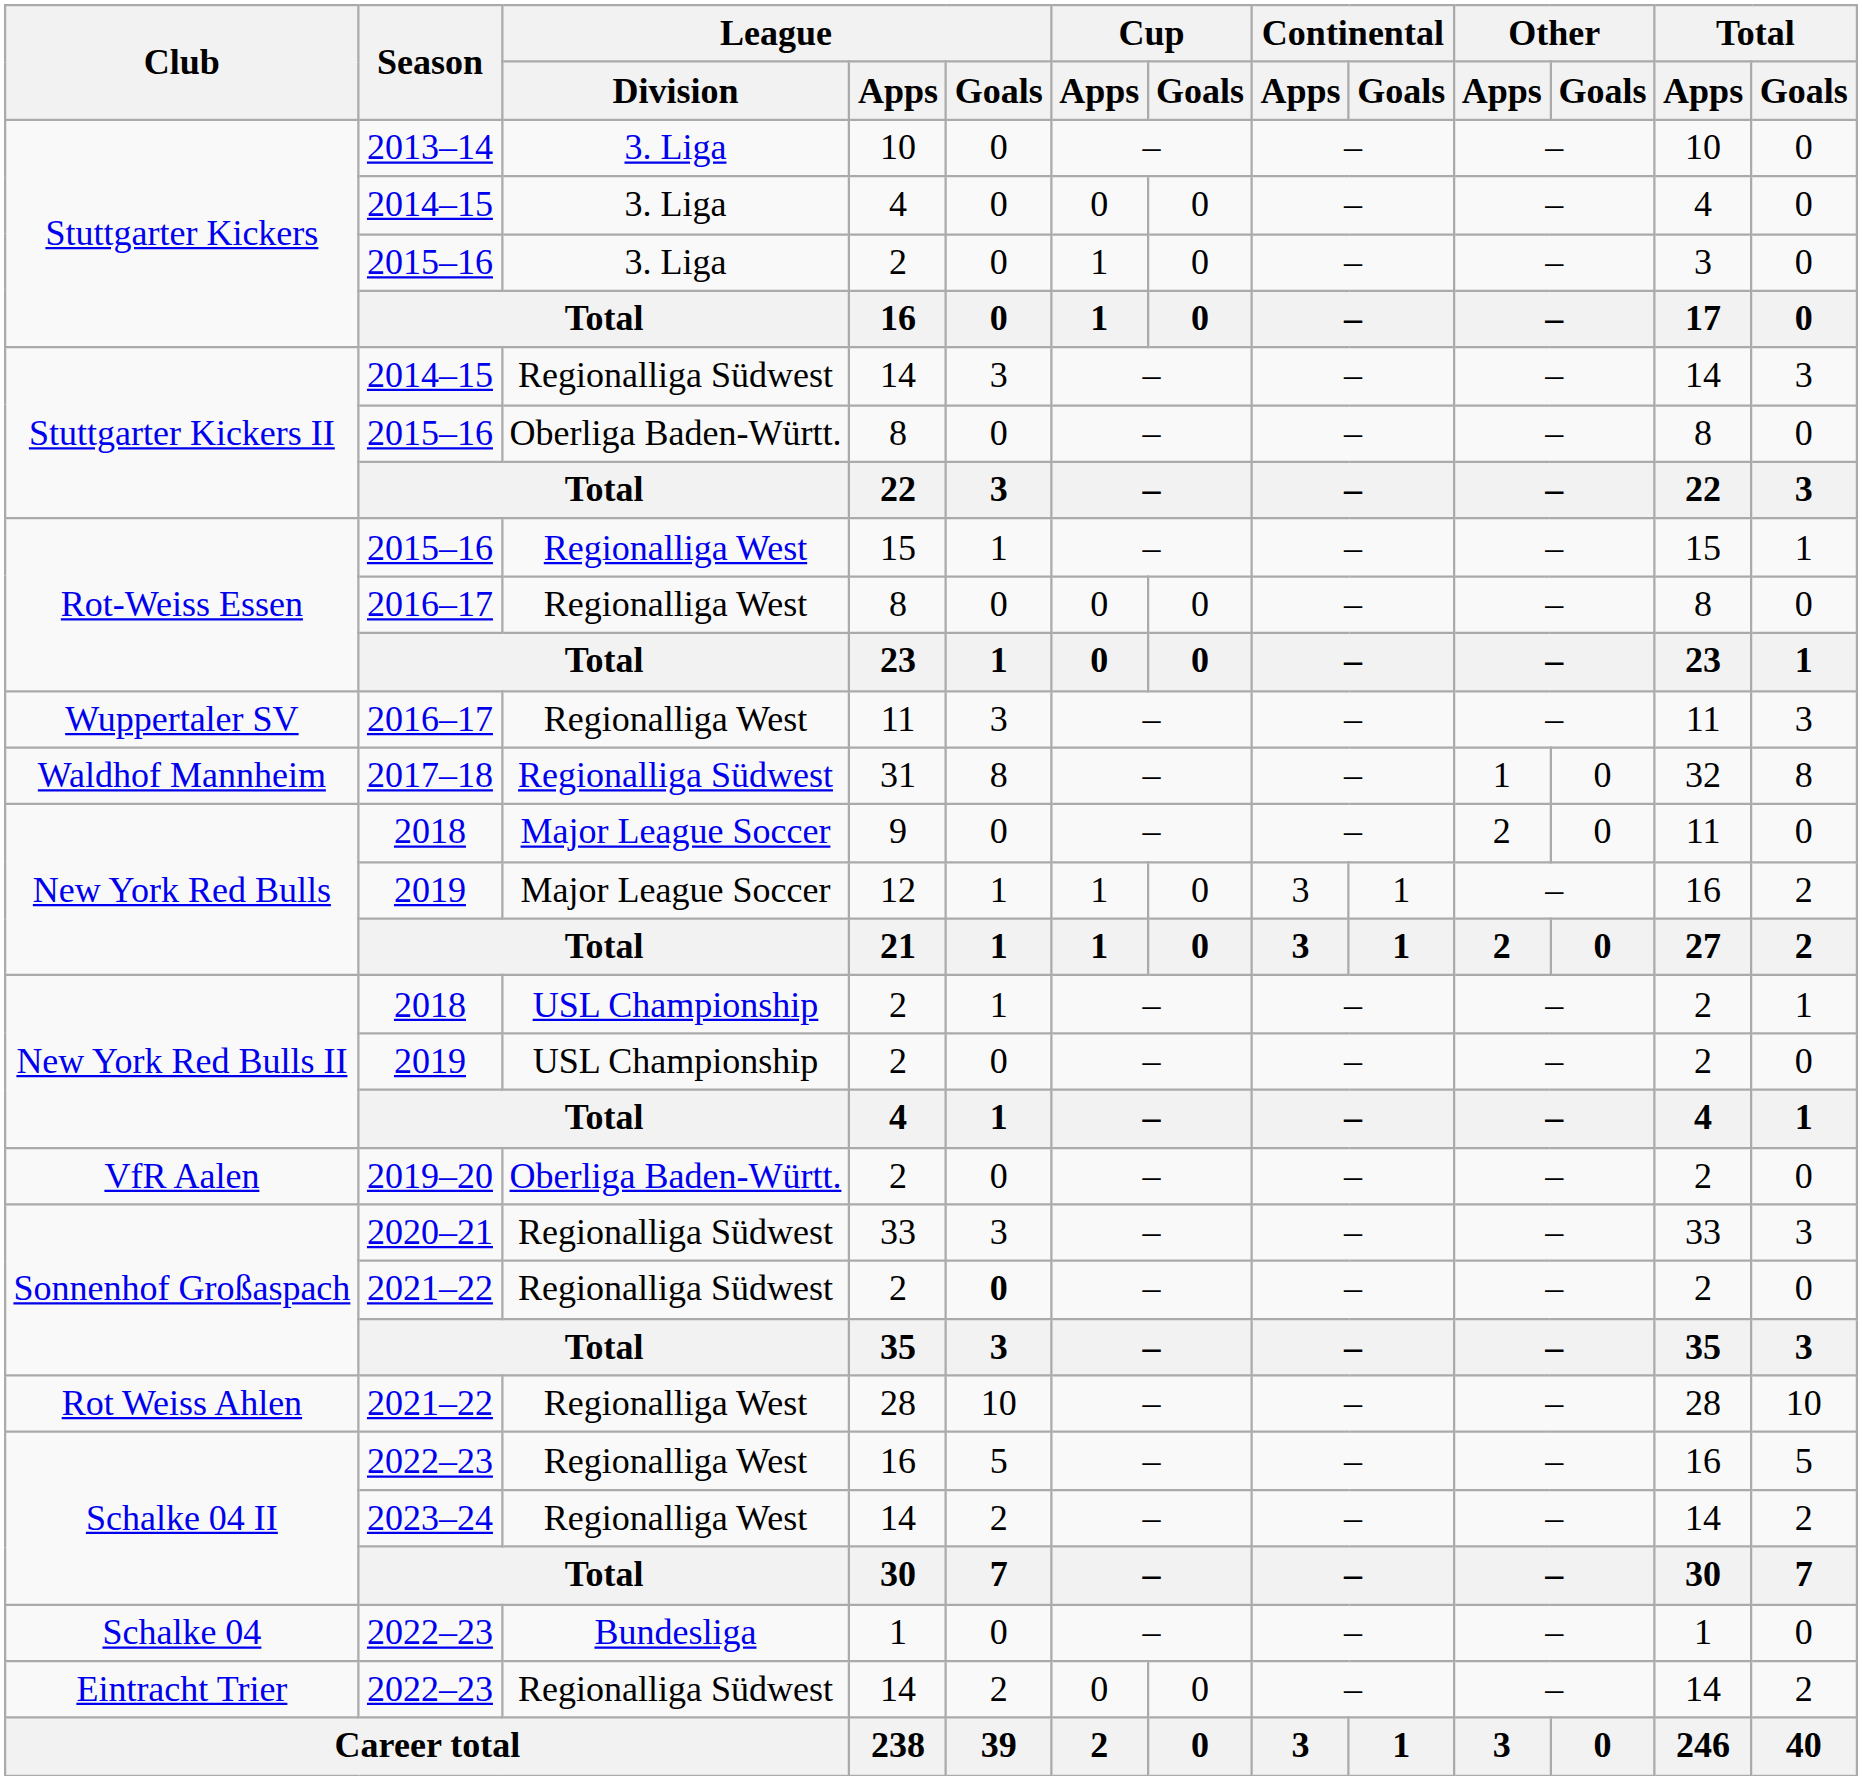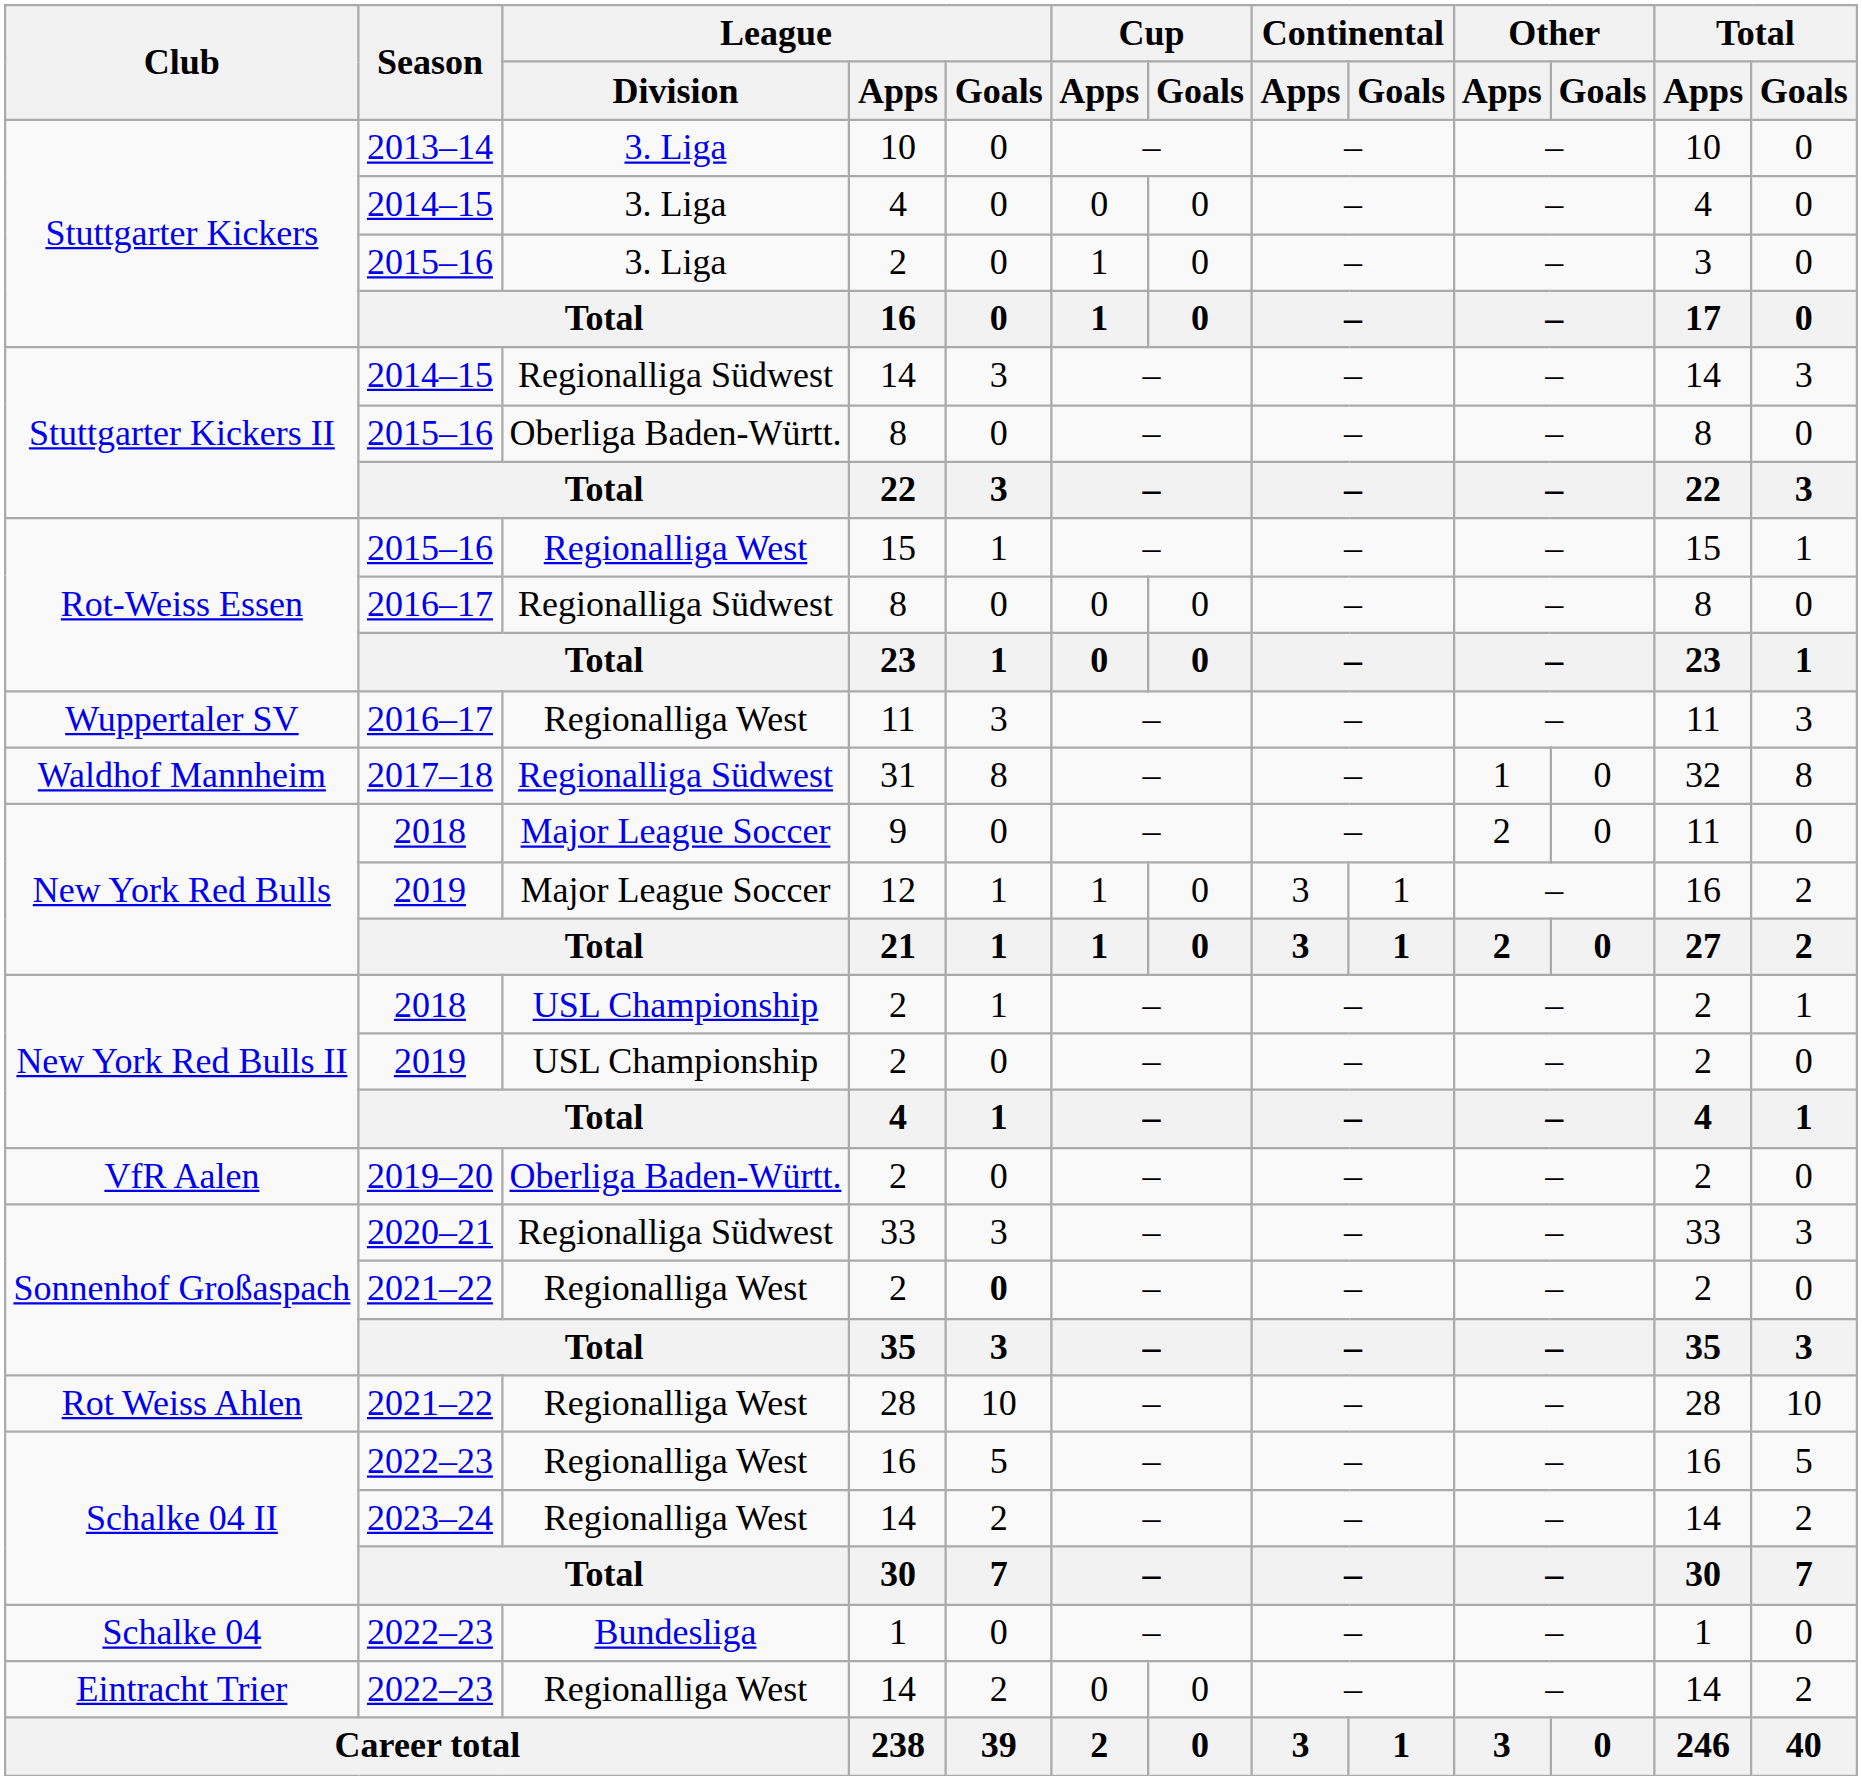 <table class="wikitable" style="text-align:center">
 <tr>
 <th rowspan="2">Club</th>
 <th rowspan="2">Season</th>
 <th colspan="3">League</th>
 <th colspan="2">Cup</th>
 <th colspan="2">Continental</th>
 <th colspan="2">Other</th>
 <th colspan="2">Total</th>
 </tr>
 <tr>
 <th>Division</th>
 <th>Apps</th>
 <th>Goals</th>
 <th>Apps</th>
 <th>Goals</th>
 <th>Apps</th>
 <th>Goals</th>
 <th>Apps</th>
 <th>Goals</th>
 <th>Apps</th>
 <th>Goals</th>
 </tr>
 <tr>
 <td rowspan="4"><a href='#'>Stuttgarter Kickers</a></td>
 <td><a href='#'>2013–14</a></td>
 <td><a href='#'>3. Liga</a></td>
 <td>10</td>
 <td>0</td>
 <td colspan="2">–</td>
 <td colspan="2">–</td>
 <td colspan="2">–</td>
 <td>10</td>
 <td>0</td>
 </tr>
 <tr>
 <td><a href='#'>2014–15</a></td>
 <td>3. Liga</td>
 <td>4</td>
 <td>0</td>
 <td>0</td>
 <td>0</td>
 <td colspan="2">–</td>
 <td colspan="2">–</td>
 <td>4</td>
 <td>0</td>
 </tr>
 <tr>
 <td><a href='#'>2015–16</a></td>
 <td>3. Liga</td>
 <td>2</td>
 <td>0</td>
 <td>1</td>
 <td>0</td>
 <td colspan="2">–</td>
 <td colspan="2">–</td>
 <td>3</td>
 <td>0</td>
 </tr>
 <tr>
 <th colspan="2">Total</th>
 <th>16</th>
 <th>0</th>
 <th>1</th>
 <th>0</th>
 <th colspan="2">–</th>
 <th colspan="2">–</th>
 <th>17</th>
 <th>0</th>
 </tr>
 <tr>
 <td rowspan="3"><a href='#'>Stuttgarter Kickers II</a></td>
 <td><a href='#'>2014–15</a></td>
 <td>Regionalliga Südwest</td>
 <td>14</td>
 <td>3</td>
 <td colspan="2">–</td>
 <td colspan="2">–</td>
 <td colspan="2">–</td>
 <td>14</td>
 <td>3</td>
 </tr>
 <tr>
 <td><a href='#'>2015–16</a></td>
 <td>Oberliga Baden-Württ.</td>
 <td>8</td>
 <td>0</td>
 <td colspan="2">–</td>
 <td colspan="2">–</td>
 <td colspan="2">–</td>
 <td>8</td>
 <td>0</td>
 </tr>
 <tr>
 <th colspan="2">Total</th>
 <th>22</th>
 <th>3</th>
 <th colspan="2">–</th>
 <th colspan="2">–</th>
 <th colspan="2">–</th>
 <th>22</th>
 <th>3</th>
 </tr>
 <tr>
 <td rowspan="3"><a href='#'>Rot-Weiss Essen</a></td>
 <td><a href='#'>2015–16</a></td>
 <td><a href='#'>Regionalliga West</a></td>
 <td>15</td>
 <td>1</td>
 <td colspan="2">–</td>
 <td colspan="2">–</td>
 <td colspan="2">–</td>
 <td>15</td>
 <td>1</td>
 </tr>
 <tr>
 <td><a href='#'>2016–17</a></td>
-<td>Regionalliga West</td>
+<td>Regionalliga Südwest</td>
 <td>8</td>
 <td>0</td>
 <td>0</td>
 <td>0</td>
 <td colspan="2">–</td>
 <td colspan="2">–</td>
 <td>8</td>
 <td>0</td>
 </tr>
 <tr>
 <th colspan="2">Total</th>
 <th>23</th>
 <th>1</th>
 <th>0</th>
 <th>0</th>
 <th colspan="2">–</th>
 <th colspan="2">–</th>
 <th>23</th>
 <th>1</th>
 </tr>
 <tr>
 <td><a href='#'>Wuppertaler SV</a></td>
 <td><a href='#'>2016–17</a></td>
 <td>Regionalliga West</td>
 <td>11</td>
 <td>3</td>
 <td colspan="2">–</td>
 <td colspan="2">–</td>
 <td colspan="2">–</td>
 <td>11</td>
 <td>3</td>
 </tr>
 <tr>
 <td><a href='#'>Waldhof Mannheim</a></td>
 <td><a href='#'>2017–18</a></td>
 <td><a href='#'>Regionalliga Südwest</a></td>
 <td>31</td>
 <td>8</td>
 <td colspan="2">–</td>
 <td colspan="2">–</td>
 <td>1</td>
 <td>0</td>
 <td>32</td>
 <td>8</td>
 </tr>
 <tr>
 <td rowspan="3"><a href='#'>New York Red Bulls</a></td>
 <td><a href='#'>2018</a></td>
 <td><a href='#'>Major League Soccer</a></td>
 <td>9</td>
 <td>0</td>
 <td colspan="2">–</td>
 <td colspan="2">–</td>
 <td>2</td>
 <td>0</td>
 <td>11</td>
 <td>0</td>
 </tr>
 <tr>
 <td><a href='#'>2019</a></td>
 <td>Major League Soccer</td>
 <td>12</td>
 <td>1</td>
 <td>1</td>
 <td>0</td>
 <td>3</td>
 <td>1</td>
 <td colspan="2">–</td>
 <td>16</td>
 <td>2</td>
 </tr>
 <tr>
 <th colspan="2">Total</th>
 <th>21</th>
 <th>1</th>
 <th>1</th>
 <th>0</th>
 <th>3</th>
 <th>1</th>
 <th>2</th>
 <th>0</th>
 <th>27</th>
 <th>2</th>
 </tr>
 <tr>
 <td rowspan="3"><a href='#'>New York Red Bulls II</a></td>
 <td><a href='#'>2018</a></td>
 <td><a href='#'>USL Championship</a></td>
 <td>2</td>
 <td>1</td>
 <td colspan="2">–</td>
 <td colspan="2">–</td>
 <td colspan="2">–</td>
 <td>2</td>
 <td>1</td>
 </tr>
 <tr>
 <td><a href='#'>2019</a></td>
 <td>USL Championship</td>
 <td>2</td>
 <td>0</td>
 <td colspan="2">–</td>
 <td colspan="2">–</td>
 <td colspan="2">–</td>
 <td>2</td>
 <td>0</td>
 </tr>
 <tr>
 <th colspan="2">Total</th>
 <th>4</th>
 <th>1</th>
 <th colspan="2">–</th>
 <th colspan="2">–</th>
 <th colspan="2">–</th>
 <th>4</th>
 <th>1</th>
 </tr>
 <tr>
 <td><a href='#'>VfR Aalen</a></td>
 <td><a href='#'>2019–20</a></td>
 <td><a href='#'>Oberliga Baden-Württ.</a></td>
 <td>2</td>
 <td>0</td>
 <td colspan="2">–</td>
 <td colspan="2">–</td>
 <td colspan="2">–</td>
 <td>2</td>
 <td>0</td>
 </tr>
 <tr>
 <td rowspan="3"><a href='#'>Sonnenhof Großaspach</a></td>
 <td><a href='#'>2020–21</a></td>
 <td>Regionalliga Südwest</td>
 <td>33</td>
 <td>3</td>
 <td colspan="2">–</td>
 <td colspan="2">–</td>
 <td colspan="2">–</td>
 <td>33</td>
 <td>3</td>
 </tr>
 <tr>
 <td><a href='#'>2021–22</a></td>
-<td>Regionalliga Südwest</td>
+<td>Regionalliga West</td>
 <td>2</td>
 <td><strong>0</strong></td>
 <td colspan="2">–</td>
 <td colspan="2">–</td>
 <td colspan="2">–</td>
 <td>2</td>
 <td>0</td>
 </tr>
 <tr>
 <th colspan="2">Total</th>
 <th>35</th>
 <th>3</th>
 <th colspan="2">–</th>
 <th colspan="2">–</th>
 <th colspan="2">–</th>
 <th>35</th>
 <th>3</th>
 </tr>
 <tr>
 <td><a href='#'>Rot Weiss Ahlen</a></td>
 <td><a href='#'>2021–22</a></td>
 <td>Regionalliga West</td>
 <td>28</td>
 <td>10</td>
 <td colspan="2">–</td>
 <td colspan="2">–</td>
 <td colspan="2">–</td>
 <td>28</td>
 <td>10</td>
 </tr>
 <tr>
 <td rowspan="3"><a href='#'>Schalke 04 II</a></td>
 <td><a href='#'>2022–23</a></td>
 <td>Regionalliga West</td>
 <td>16</td>
 <td>5</td>
 <td colspan="2">–</td>
 <td colspan="2">–</td>
 <td colspan="2">–</td>
 <td>16</td>
 <td>5</td>
 </tr>
 <tr>
 <td><a href='#'>2023–24</a></td>
 <td>Regionalliga West</td>
 <td>14</td>
 <td>2</td>
 <td colspan="2">–</td>
 <td colspan="2">–</td>
 <td colspan="2">–</td>
 <td>14</td>
 <td>2</td>
 </tr>
 <tr>
 <th colspan="2">Total</th>
 <th>30</th>
 <th>7</th>
 <th colspan="2">–</th>
 <th colspan="2">–</th>
 <th colspan="2">–</th>
 <th>30</th>
 <th>7</th>
 </tr>
 <tr>
 <td><a href='#'>Schalke 04</a></td>
 <td><a href='#'>2022–23</a></td>
 <td><a href='#'>Bundesliga</a></td>
 <td>1</td>
 <td>0</td>
 <td colspan="2">–</td>
 <td colspan="2">–</td>
 <td colspan="2">–</td>
 <td>1</td>
 <td>0</td>
 </tr>
 <tr>
 <td><a href='#'>Eintracht Trier</a></td>
 <td><a href='#'>2022–23</a></td>
-<td>Regionalliga Südwest</td>
+<td>Regionalliga West</td>
 <td>14</td>
 <td>2</td>
 <td>0</td>
 <td>0</td>
 <td colspan="2">–</td>
 <td colspan="2">–</td>
 <td>14</td>
 <td>2</td>
 </tr>
 <tr>
 <th colspan="3">Career total</th>
 <th>238</th>
 <th>39</th>
 <th>2</th>
 <th>0</th>
 <th>3</th>
 <th>1</th>
 <th>3</th>
 <th>0</th>
 <th>246</th>
 <th>40</th>
 </tr>
 </table>
